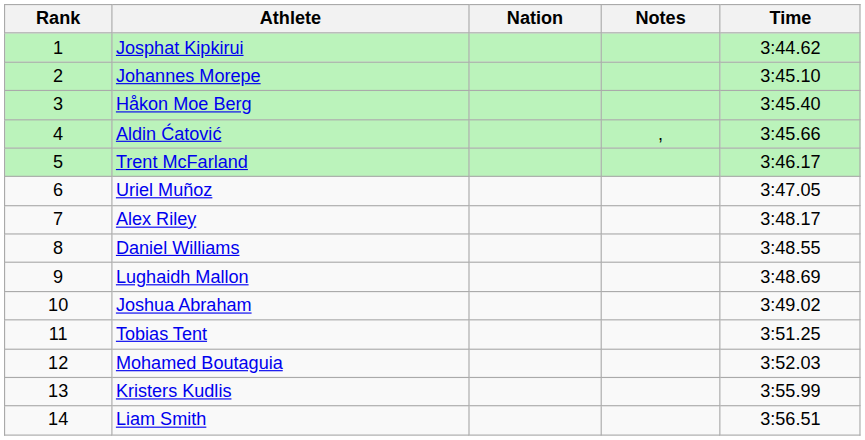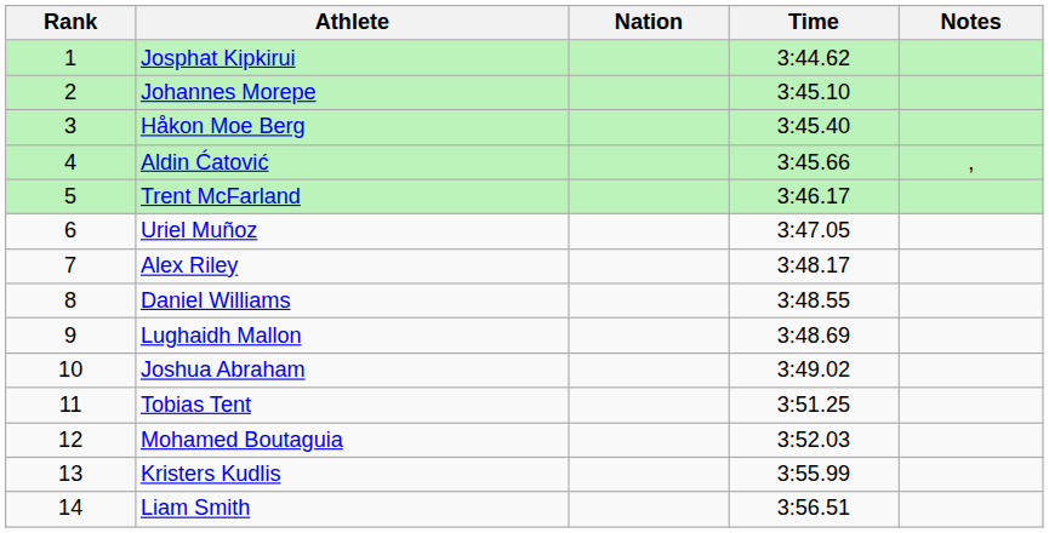 <table class="wikitable sortable" style="text-align:center;width: 60%;">
 <tr>
 <th scope="col">Rank</th>
 <th scope="col">Athlete</th>
 <th scope="col">Nation</th>
+<th scope="col">Time</th>
 <th scope="col">Notes</th>
-<th scope="col">Time</th>
 </tr>
 <tr bgcolor=bbf3bb>
 <td>1</td>
 <td align=left><a href='#'>Josphat Kipkirui</a></td>
 <td align=left></td>
+<td>3:44.62</td>
 <td></td>
-<td>3:44.62</td>
 </tr>
 <tr bgcolor=bbf3bb>
 <td>2</td>
 <td align=left><a href='#'>Johannes Morepe</a></td>
 <td align=left></td>
+<td>3:45.10</td>
 <td></td>
-<td>3:45.10</td>
 </tr>
 <tr bgcolor=bbf3bb>
 <td>3</td>
 <td align=left><a href='#'>Håkon Moe Berg</a></td>
 <td align=left></td>
+<td>3:45.40</td>
 <td></td>
-<td>3:45.40</td>
 </tr>
 <tr bgcolor=bbf3bb>
 <td>4</td>
 <td align=left><a href='#'>Aldin Ćatović</a></td>
 <td align=left></td>
+<td>3:45.66</td>
 <td>, </td>
-<td>3:45.66</td>
 </tr>
 <tr bgcolor=bbf3bb>
 <td>5</td>
 <td align=left><a href='#'>Trent McFarland</a></td>
 <td align=left></td>
+<td>3:46.17</td>
 <td></td>
-<td>3:46.17</td>
 </tr>
 <tr>
 <td>6</td>
 <td align=left><a href='#'>Uriel Muñoz</a></td>
 <td align=left></td>
+<td>3:47.05</td>
 <td></td>
-<td>3:47.05</td>
 </tr>
 <tr>
 <td>7</td>
 <td align=left><a href='#'>Alex Riley</a></td>
 <td align=left></td>
+<td>3:48.17</td>
 <td></td>
-<td>3:48.17</td>
 </tr>
 <tr>
 <td>8</td>
 <td align=left><a href='#'>Daniel Williams</a></td>
 <td align=left></td>
+<td>3:48.55</td>
 <td></td>
-<td>3:48.55</td>
 </tr>
 <tr>
 <td>9</td>
 <td align=left><a href='#'>Lughaidh Mallon</a></td>
 <td align=left></td>
+<td>3:48.69</td>
 <td></td>
-<td>3:48.69</td>
 </tr>
 <tr>
 <td>10</td>
 <td align=left><a href='#'>Joshua Abraham</a></td>
 <td align=left></td>
+<td>3:49.02</td>
 <td></td>
-<td>3:49.02</td>
 </tr>
 <tr>
 <td>11</td>
 <td align=left><a href='#'>Tobias Tent</a></td>
 <td align=left></td>
+<td>3:51.25</td>
 <td></td>
-<td>3:51.25</td>
 </tr>
 <tr>
 <td>12</td>
 <td align=left><a href='#'>Mohamed Boutaguia</a></td>
 <td align=left></td>
+<td>3:52.03</td>
 <td></td>
-<td>3:52.03</td>
 </tr>
 <tr>
 <td>13</td>
 <td align=left><a href='#'>Kristers Kudlis</a></td>
 <td align=left></td>
+<td>3:55.99</td>
 <td></td>
-<td>3:55.99</td>
 </tr>
 <tr>
 <td>14</td>
 <td align=left><a href='#'>Liam Smith</a></td>
 <td align=left></td>
+<td>3:56.51</td>
 <td></td>
-<td>3:56.51</td>
 </tr>
 </table>
